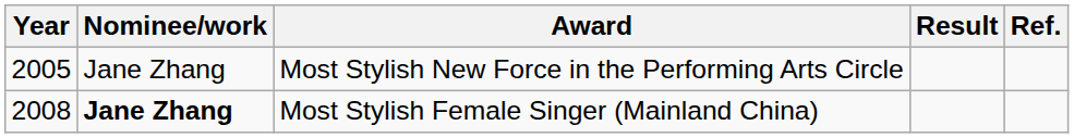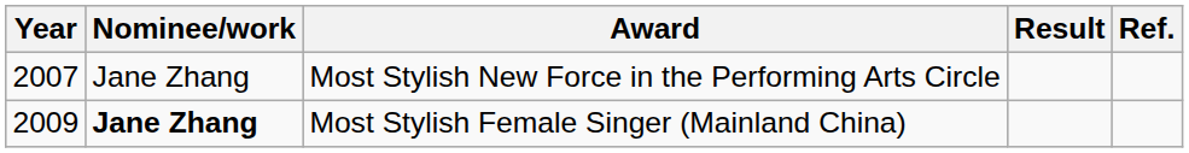 <table class="wikitable">
 <tr>
 <th>Year</th>
 <th>Nominee/work</th>
 <th>Award</th>
 <th><strong>Result</strong></th>
 <th>Ref.</th>
 </tr>
 <tr>
-<td>2005</td>
+<td>2007</td>
 <td>Jane Zhang</td>
 <td>Most Stylish New Force in the Performing Arts Circle</td>
 <td></td>
 <td></td>
 </tr>
 <tr>
-<td>2008</td>
+<td>2009</td>
 <td><strong>Jane Zhang</strong></td>
 <td>Most Stylish Female Singer (Mainland China)</td>
 <td></td>
 <td></td>
 </tr>
 </table>
